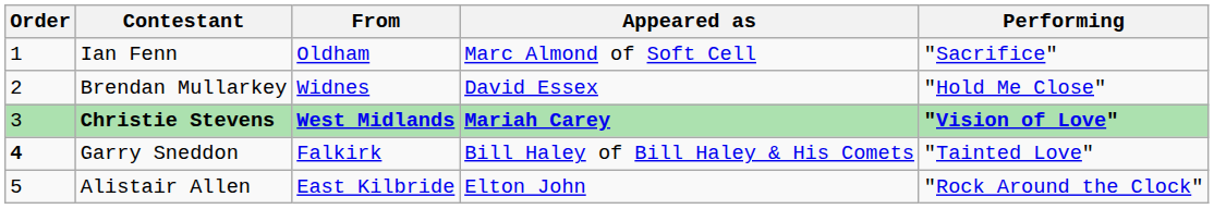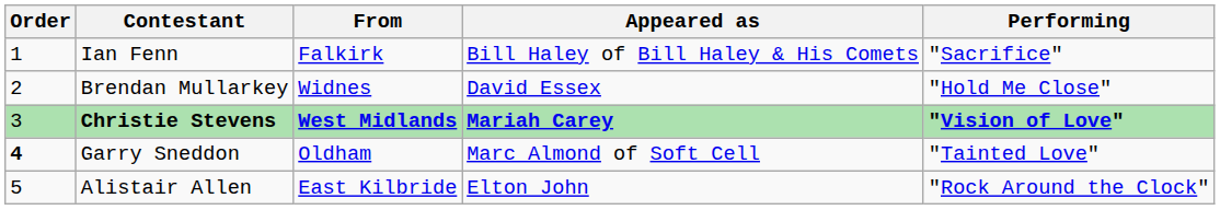 <table class="wikitable">
 <tr>
 <th>Order</th>
 <th>Contestant</th>
 <th>From</th>
 <th>Appeared as</th>
 <th>Performing</th>
 </tr>
 <tr>
 <td>1</td>
 <td>Ian Fenn</td>
-<td><a href='#'>Oldham</a></td>
-<td><a href='#'>Marc Almond</a> of <a href='#'>Soft Cell</a></td>
+<td><a href='#'>Falkirk</a></td>
+<td><a href='#'>Bill Haley</a> of <a href='#'>Bill Haley & His Comets</a></td>
 <td>"<a href='#'>Sacrifice</a>"</td>
 </tr>
 <tr>
 <td>2</td>
 <td>Brendan Mullarkey</td>
 <td><a href='#'>Widnes</a></td>
 <td><a href='#'>David Essex</a></td>
 <td>"<a href='#'>Hold Me Close</a>"</td>
 </tr>
 <tr style="background:#ACE1AF;">
 <td>3</td>
 <td><strong>Christie Stevens</strong></td>
 <td><strong><a href='#'>West Midlands</a></strong></td>
 <td><strong><a href='#'>Mariah Carey</a></strong></td>
 <td><strong>"<a href='#'>Vision of Love</a>"</strong></td>
 </tr>
 <tr>
 <td><strong>4</strong></td>
 <td>Garry Sneddon</td>
-<td><a href='#'>Falkirk</a></td>
-<td><a href='#'>Bill Haley</a> of <a href='#'>Bill Haley & His Comets</a></td>
+<td><a href='#'>Oldham</a></td>
+<td><a href='#'>Marc Almond</a> of <a href='#'>Soft Cell</a></td>
 <td>"<a href='#'>Tainted Love</a>"</td>
 </tr>
 <tr>
 <td>5</td>
 <td>Alistair Allen</td>
 <td><a href='#'>East Kilbride</a></td>
 <td><a href='#'>Elton John</a></td>
 <td>"<a href='#'>Rock Around the Clock</a>"</td>
 </tr>
 </table>
